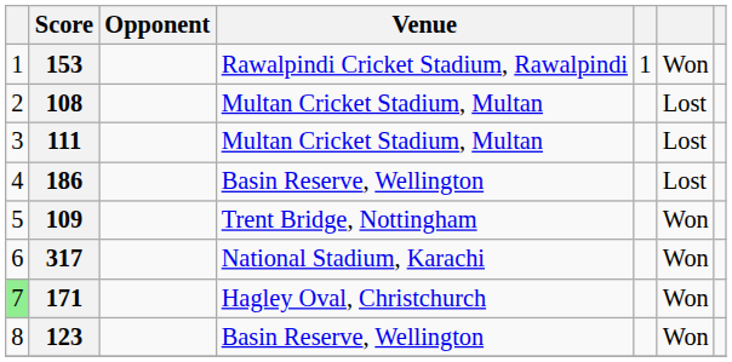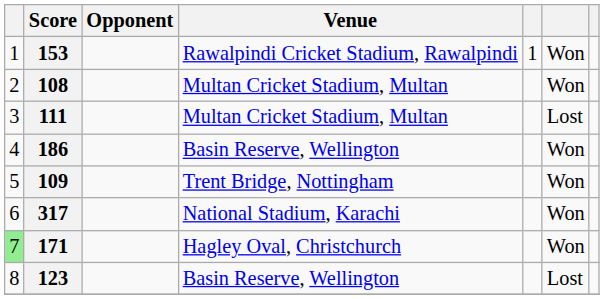 <table class="wikitable plainrowheaders sortable">
 <tr>
 <th scope="col"></th>
 <th scope="col">Score</th>
 <th scope="col">Opponent</th>
 <th scope="col">Venue</th>
 <th scope="col"></th>
 <th scope="col"></th>
 <th scope="col" class="unsortable"></th>
 </tr>
 <tr>
 <td>1</td>
 <th scope="row">153</th>
 <td></td>
 <td><a href='#'>Rawalpindi Cricket Stadium</a>, <a href='#'>Rawalpindi</a></td>
 <td><span>1</span></td>
 <td>Won</td>
 <td></td>
 </tr>
 <tr>
 <td>2</td>
 <th scope="row">108</th>
 <td></td>
 <td><a href='#'>Multan Cricket Stadium</a>, <a href='#'>Multan</a></td>
 <td></td>
-<td>Lost</td>
+<td>Won</td>
 <td></td>
 </tr>
 <tr>
 <td>3</td>
 <th scope="row">111</th>
 <td></td>
 <td><a href='#'>Multan Cricket Stadium</a>, <a href='#'>Multan</a></td>
 <td></td>
 <td>Lost</td>
 <td></td>
 </tr>
 <tr>
 <td>4</td>
 <th scope="row">186</th>
 <td></td>
 <td><a href='#'>Basin Reserve</a>, <a href='#'>Wellington</a></td>
 <td></td>
-<td>Lost</td>
+<td>Won</td>
 <td></td>
 </tr>
 <tr>
 <td>5</td>
 <th scope="row">109</th>
 <td></td>
 <td><a href='#'>Trent Bridge</a>, <a href='#'>Nottingham</a></td>
 <td></td>
 <td>Won</td>
 <td></td>
 </tr>
 <tr>
 <td>6</td>
 <th scope="row">317</th>
 <td></td>
 <td><a href='#'>National Stadium</a>, <a href='#'>Karachi</a></td>
 <td></td>
 <td>Won</td>
 <td></td>
 </tr>
 <tr>
 <td style="background: lightgreen;">7</td>
 <th scope="row">171</th>
 <td></td>
 <td><a href='#'>Hagley Oval</a>, <a href='#'>Christchurch</a></td>
 <td></td>
 <td>Won</td>
 <td></td>
 </tr>
 <tr>
 <td>8</td>
 <th scope="row">123</th>
 <td></td>
 <td><a href='#'>Basin Reserve</a>, <a href='#'>Wellington</a></td>
 <td></td>
-<td>Won</td>
+<td>Lost</td>
 <td></td>
 </tr>
 <tr>
 </tr>
 </table>
